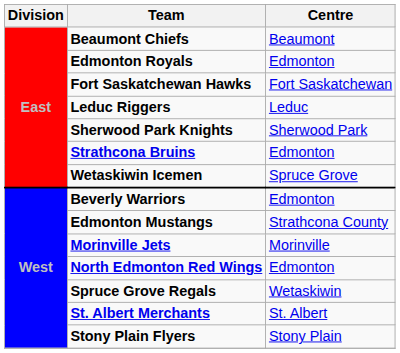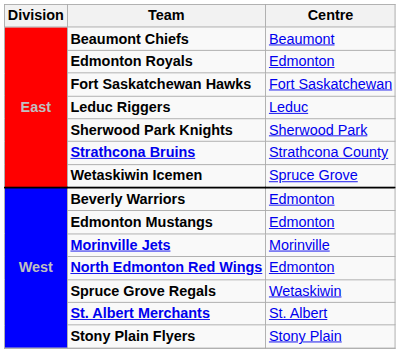 <table class="wikitable">
 <tr>
 <th><strong>Division</strong></th>
 <th><strong>Team</strong></th>
 <th><strong>Centre</strong></th>
 </tr>
 <tr>
 <th style="background:red; color:silver" rowspan=7>East</th>
 <td><strong>Beaumont Chiefs</strong></td>
 <td><a href='#'>Beaumont</a></td>
 </tr>
 <tr>
 <td><strong>Edmonton Royals</strong></td>
 <td><a href='#'>Edmonton</a></td>
 </tr>
 <tr>
 <td><strong>Fort Saskatchewan Hawks</strong></td>
 <td><a href='#'>Fort Saskatchewan</a></td>
 </tr>
 <tr>
 <td><strong>Leduc Riggers</strong></td>
 <td><a href='#'>Leduc</a></td>
 </tr>
 <tr>
 <td><strong>Sherwood Park Knights</strong></td>
 <td><a href='#'>Sherwood Park</a></td>
 </tr>
 <tr>
 <td><strong><a href='#'>Strathcona Bruins</a></strong></td>
-<td><a href='#'>Edmonton</a></td>
+<td><a href='#'>Strathcona County</a></td>
 </tr>
 <tr>
 <td><strong>Wetaskiwin Icemen</strong></td>
 <td><a href='#'>Spruce Grove</a></td>
 </tr>
 <tr style="border-top: 2px solid;">
 <th style="background:blue; color:silver" rowspan=7>West</th>
 <td><strong>Beverly Warriors</strong></td>
 <td><a href='#'>Edmonton</a></td>
 </tr>
 <tr>
 <td><strong>Edmonton Mustangs</strong></td>
-<td><a href='#'>Strathcona County</a></td>
+<td><a href='#'>Edmonton</a></td>
 </tr>
 <tr>
 <td><strong><a href='#'>Morinville Jets</a></strong></td>
 <td><a href='#'>Morinville</a></td>
 </tr>
 <tr>
 <td><strong><a href='#'>North Edmonton Red Wings</a></strong></td>
 <td><a href='#'>Edmonton</a></td>
 </tr>
 <tr>
 <td><strong>Spruce Grove Regals</strong></td>
 <td><a href='#'>Wetaskiwin</a></td>
 </tr>
 <tr>
 <td><strong><a href='#'>St. Albert Merchants</a></strong></td>
 <td><a href='#'>St. Albert</a></td>
 </tr>
 <tr>
 <td><strong>Stony Plain Flyers</strong></td>
 <td><a href='#'>Stony Plain</a></td>
 </tr>
 <tr>
 </tr>
 </table>
